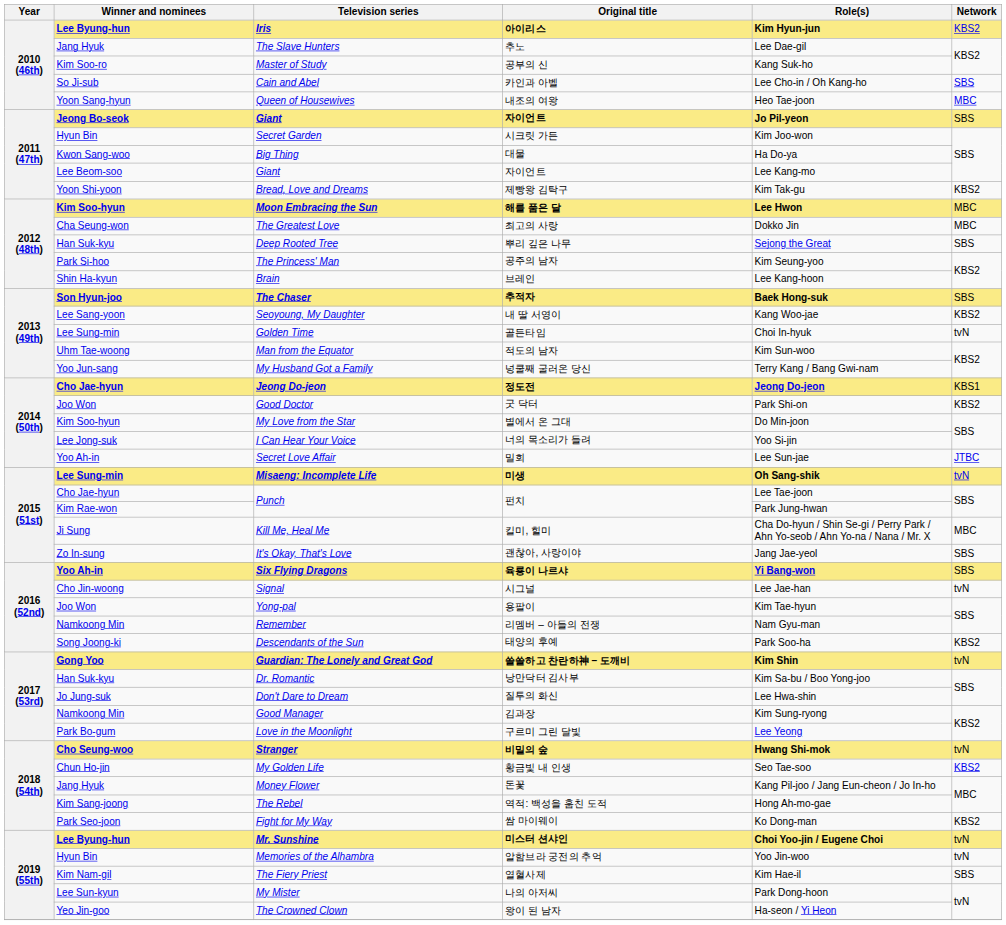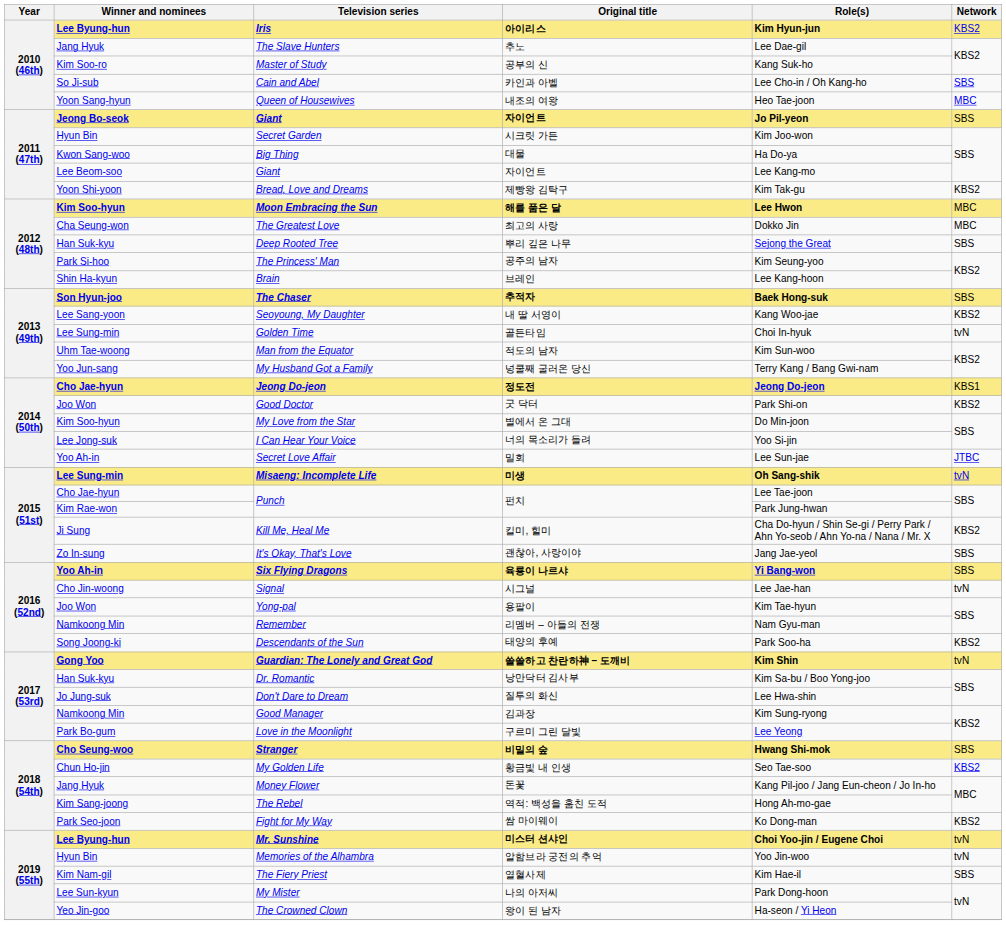 <table class="wikitable" style="width:100%;" cellpadding="6">
 <tr>
 <th style="width:5%;">Year</th>
 <th style="width:20%;">Winner and nominees</th>
 <th style="width:25%;">Television series</th>
 <th style="width:25%;">Original title</th>
 <th style="width:20%;">Role(s)</th>
 <th style="width:5%;">Network</th>
 </tr>
 <tr>
 <th rowspan="5">2010<br>(<a href='#'>46th</a>)</th>
 <td style="background:#FAEB86;"><strong><a href='#'>Lee Byung-hun</a> </strong></td>
 <td style="background:#FAEB86;"><strong><em><a href='#'>Iris</a></em></strong></td>
 <td style="background:#FAEB86;"><strong>아이리스</strong></td>
 <td style="background:#FAEB86;"><strong>Kim Hyun-jun</strong></td>
 <td style="background:#FAEB86;"><a href='#'>KBS2</a></td>
 </tr>
 <tr>
 <td><a href='#'>Jang Hyuk</a></td>
 <td><em><a href='#'>The Slave Hunters</a></em></td>
 <td>추노</td>
 <td>Lee Dae-gil</td>
 <td rowspan="2">KBS2</td>
 </tr>
 <tr>
 <td><a href='#'>Kim Soo-ro</a></td>
 <td><em><a href='#'>Master of Study</a></em></td>
 <td>공부의 신</td>
 <td>Kang Suk-ho</td>
 </tr>
 <tr>
 <td><a href='#'>So Ji-sub</a></td>
 <td><em><a href='#'>Cain and Abel</a></em></td>
 <td>카인과 아벨</td>
 <td>Lee Cho-in / Oh Kang-ho</td>
 <td><a href='#'>SBS</a></td>
 </tr>
 <tr>
 <td><a href='#'>Yoon Sang-hyun</a></td>
 <td><em><a href='#'>Queen of Housewives</a></em></td>
 <td>내조의 여왕</td>
 <td>Heo Tae-joon</td>
 <td><a href='#'>MBC</a></td>
 </tr>
 <tr>
 <th rowspan="5">2011<br>(<a href='#'>47th</a>)</th>
 <td style="background:#FAEB86;"><strong><a href='#'>Jeong Bo-seok</a> </strong></td>
 <td style="background:#FAEB86;"><em><a href='#'><strong>Giant</strong></a></em></td>
 <td style="background:#FAEB86;"><strong>자이언트</strong></td>
 <td style="background:#FAEB86;"><strong>Jo Pil-yeon</strong></td>
 <td style="background:#FAEB86;">SBS</td>
 </tr>
 <tr>
 <td><a href='#'>Hyun Bin</a></td>
 <td><em><a href='#'>Secret Garden</a></em></td>
 <td>시크릿 가든</td>
 <td>Kim Joo-won</td>
 <td rowspan="3">SBS</td>
 </tr>
 <tr>
 <td><a href='#'>Kwon Sang-woo</a></td>
 <td><em><a href='#'>Big Thing</a></em></td>
 <td>대물</td>
 <td>Ha Do-ya</td>
 </tr>
 <tr>
 <td><a href='#'>Lee Beom-soo</a></td>
 <td><em><a href='#'>Giant</a></em></td>
 <td>자이언트</td>
 <td>Lee Kang-mo</td>
 </tr>
 <tr>
 <td><a href='#'>Yoon Shi-yoon</a></td>
 <td><em><a href='#'>Bread, Love and Dreams</a></em></td>
 <td>제빵왕 김탁구</td>
 <td>Kim Tak-gu</td>
 <td>KBS2</td>
 </tr>
 <tr>
 <th rowspan="5">2012<br>(<a href='#'>48th</a>)</th>
 <td style="background:#FAEB86;"><strong><a href='#'>Kim Soo-hyun</a> </strong></td>
 <td style="background:#FAEB86;"><strong><em><a href='#'>Moon Embracing the Sun</a></em></strong></td>
 <td style="background:#FAEB86;"><strong>해를 품은 달</strong></td>
 <td style="background:#FAEB86;"><strong>Lee Hwon</strong></td>
 <td style="background:#FAEB86;">MBC</td>
 </tr>
 <tr>
 <td><a href='#'>Cha Seung-won</a></td>
 <td><em><a href='#'>The Greatest Love</a></em></td>
 <td>최고의 사랑</td>
 <td>Dokko Jin</td>
 <td>MBC</td>
 </tr>
 <tr>
 <td><a href='#'>Han Suk-kyu</a></td>
 <td><em><a href='#'>Deep Rooted Tree</a></em></td>
 <td>뿌리 깊은 나무</td>
 <td><a href='#'>Sejong the Great</a></td>
 <td>SBS</td>
 </tr>
 <tr>
 <td><a href='#'>Park Si-hoo</a></td>
 <td><em><a href='#'>The Princess' Man</a></em></td>
 <td>공주의 남자</td>
 <td>Kim Seung-yoo</td>
 <td rowspan="2">KBS2</td>
 </tr>
 <tr>
 <td><a href='#'>Shin Ha-kyun</a></td>
 <td><em><a href='#'>Brain</a></em></td>
 <td>브레인</td>
 <td>Lee Kang-hoon</td>
 </tr>
 <tr>
 <th rowspan="5">2013<br>(<a href='#'>49th</a>)</th>
 <td style="background:#FAEB86;"><strong><a href='#'>Son Hyun-joo</a> </strong></td>
 <td style="background:#FAEB86;"><strong><em><a href='#'>The Chaser</a></em></strong></td>
 <td style="background:#FAEB86;"><strong>추적자</strong></td>
 <td style="background:#FAEB86;"><strong>Baek Hong-suk</strong></td>
 <td style="background:#FAEB86;">SBS</td>
 </tr>
 <tr>
 <td><a href='#'>Lee Sang-yoon</a></td>
 <td><em><a href='#'>Seoyoung, My Daughter</a></em></td>
 <td>내 딸 서영이</td>
 <td>Kang Woo-jae</td>
 <td>KBS2</td>
 </tr>
 <tr>
 <td><a href='#'>Lee Sung-min</a></td>
 <td><em><a href='#'>Golden Time</a></em></td>
 <td>골든타임</td>
 <td>Choi In-hyuk</td>
 <td>tvN</td>
 </tr>
 <tr>
 <td><a href='#'>Uhm Tae-woong</a></td>
 <td><em><a href='#'>Man from the Equator</a></em></td>
 <td>적도의 남자</td>
 <td>Kim Sun-woo</td>
 <td rowspan="2">KBS2</td>
 </tr>
 <tr>
 <td><a href='#'>Yoo Jun-sang</a></td>
 <td><em><a href='#'>My Husband Got a Family</a></em></td>
 <td>넝쿨째 굴러온 당신</td>
 <td>Terry Kang / Bang Gwi-nam</td>
 </tr>
 <tr>
 <th rowspan="5">2014<br>(<a href='#'>50th</a>)</th>
 <td style="background:#FAEB86;"><strong><a href='#'>Cho Jae-hyun</a> </strong></td>
 <td style="background:#FAEB86;"><strong><em><a href='#'>Jeong Do-jeon</a></em></strong></td>
 <td style="background:#FAEB86;"><strong>정도전</strong></td>
 <td style="background:#FAEB86;"><strong><a href='#'>Jeong Do-jeon</a></strong></td>
 <td style="background:#FAEB86;">KBS1</td>
 </tr>
 <tr>
 <td><a href='#'>Joo Won</a></td>
 <td><em><a href='#'>Good Doctor</a></em></td>
 <td>굿 닥터</td>
 <td>Park Shi-on</td>
 <td>KBS2</td>
 </tr>
 <tr>
 <td><a href='#'>Kim Soo-hyun</a></td>
 <td><em><a href='#'>My Love from the Star</a></em></td>
 <td>별에서 온 그대</td>
 <td>Do Min-joon</td>
 <td rowspan="2">SBS</td>
 </tr>
 <tr>
 <td><a href='#'>Lee Jong-suk</a></td>
 <td><em><a href='#'>I Can Hear Your Voice</a></em></td>
 <td>너의 목소리가 들려</td>
 <td>Yoo Si-jin</td>
 </tr>
 <tr>
 <td><a href='#'>Yoo Ah-in</a></td>
 <td><em><a href='#'>Secret Love Affair</a></em></td>
 <td>밀회</td>
 <td>Lee Sun-jae</td>
 <td><a href='#'>JTBC</a></td>
 </tr>
 <tr>
 <th rowspan="5">2015<br>(<a href='#'>51st</a>)</th>
 <td style="background:#FAEB86;"><strong><a href='#'>Lee Sung-min</a> </strong></td>
 <td style="background:#FAEB86;"><strong><em><a href='#'>Misaeng: Incomplete Life</a></em></strong></td>
 <td style="background:#FAEB86;"><strong>미생</strong></td>
 <td style="background:#FAEB86;"><strong>Oh Sang-shik</strong></td>
 <td style="background:#FAEB86;"><a href='#'>tvN</a></td>
 </tr>
 <tr>
 <td><a href='#'>Cho Jae-hyun</a></td>
 <td rowspan="2"><em><a href='#'>Punch</a></em></td>
 <td rowspan="2">펀치</td>
 <td>Lee Tae-joon</td>
 <td rowspan="2">SBS</td>
 </tr>
 <tr>
 <td><a href='#'>Kim Rae-won</a></td>
 <td>Park Jung-hwan</td>
 </tr>
 <tr>
 <td><a href='#'>Ji Sung</a></td>
 <td><em><a href='#'>Kill Me, Heal Me</a></em></td>
 <td>킬미, 힐미</td>
 <td>Cha Do-hyun / Shin Se-gi / Perry Park / Ahn Yo-seob / Ahn Yo-na / Nana / Mr. X</td>
-<td>MBC</td>
+<td>KBS2</td>
 </tr>
 <tr>
 <td><a href='#'>Zo In-sung</a></td>
 <td><em><a href='#'>It's Okay, That's Love</a></em></td>
 <td>괜찮아, 사랑이야</td>
 <td>Jang Jae-yeol</td>
 <td>SBS</td>
 </tr>
 <tr>
 <th rowspan="5">2016<br>(<a href='#'>52nd</a>)</th>
 <td style="background:#FAEB86;"><strong><a href='#'>Yoo Ah-in</a> </strong></td>
 <td style="background:#FAEB86;"><strong><em><a href='#'>Six Flying Dragons</a></em></strong></td>
 <td style="background:#FAEB86;"><strong>육룡이 나르샤</strong></td>
 <td style="background:#FAEB86;"><strong><a href='#'>Yi Bang-won</a></strong></td>
 <td style="background:#FAEB86;">SBS</td>
 </tr>
 <tr>
 <td><a href='#'>Cho Jin-woong</a></td>
 <td><em><a href='#'>Signal</a></em></td>
 <td>시그널</td>
 <td>Lee Jae-han</td>
 <td>tvN</td>
 </tr>
 <tr>
 <td><a href='#'>Joo Won</a></td>
 <td><em><a href='#'>Yong-pal</a></em></td>
 <td>용팔이</td>
 <td>Kim Tae-hyun</td>
 <td rowspan="2">SBS</td>
 </tr>
 <tr>
 <td><a href='#'>Namkoong Min</a></td>
 <td><em><a href='#'>Remember</a></em></td>
 <td>리멤버 – 아들의 전쟁</td>
 <td>Nam Gyu-man</td>
 </tr>
 <tr>
 <td><a href='#'>Song Joong-ki</a></td>
 <td><em><a href='#'>Descendants of the Sun</a></em></td>
 <td>태양의 후예</td>
 <td>Park Soo-ha</td>
 <td>KBS2</td>
 </tr>
 <tr>
 <th rowspan="5">2017<br>(<a href='#'>53rd</a>)</th>
 <td style="background:#FAEB86;"><strong><a href='#'>Gong Yoo</a> </strong></td>
 <td style="background:#FAEB86;"><strong><em><a href='#'>Guardian: The Lonely and Great God</a></em></strong></td>
 <td style="background:#FAEB86;"><strong>쓸쓸하고 찬란하神 – 도깨비</strong></td>
 <td style="background:#FAEB86;"><strong>Kim Shin</strong></td>
 <td style="background:#FAEB86;">tvN</td>
 </tr>
 <tr>
 <td><a href='#'>Han Suk-kyu</a></td>
 <td><em><a href='#'>Dr. Romantic</a></em></td>
 <td>낭만닥터 김사부</td>
 <td>Kim Sa-bu / Boo Yong-joo</td>
 <td rowspan="2">SBS</td>
 </tr>
 <tr>
 <td><a href='#'>Jo Jung-suk</a></td>
 <td><em><a href='#'>Don't Dare to Dream</a></em></td>
 <td>질투의 화신</td>
 <td>Lee Hwa-shin</td>
 </tr>
 <tr>
 <td><a href='#'>Namkoong Min</a></td>
 <td><em><a href='#'>Good Manager</a></em></td>
 <td>김과장</td>
 <td>Kim Sung-ryong</td>
 <td rowspan="2">KBS2</td>
 </tr>
 <tr>
 <td><a href='#'>Park Bo-gum</a></td>
 <td><em><a href='#'>Love in the Moonlight</a></em></td>
 <td>구르미 그린 달빛</td>
 <td><a href='#'>Lee Yeong</a></td>
 </tr>
 <tr>
 <th rowspan="5">2018<br>(<a href='#'>54th</a>)</th>
 <td style="background:#FAEB86;"><strong><a href='#'>Cho Seung-woo</a> </strong></td>
 <td style="background:#FAEB86;"><strong><em><a href='#'>Stranger</a></em></strong></td>
 <td style="background:#FAEB86;"><strong>비밀의 숲</strong></td>
 <td style="background:#FAEB86;"><strong>Hwang Shi-mok </strong></td>
-<td style="background:#FAEB86;">tvN</td>
+<td style="background:#FAEB86;">SBS</td>
 </tr>
 <tr>
 <td><a href='#'>Chun Ho-jin</a></td>
 <td><em><a href='#'>My Golden Life</a></em></td>
 <td>황금빛 내 인생</td>
 <td>Seo Tae-soo</td>
 <td><a href='#'>KBS2</a></td>
 </tr>
 <tr>
 <td><a href='#'>Jang Hyuk</a></td>
 <td><em><a href='#'>Money Flower</a></em></td>
 <td>돈꽃</td>
 <td>Kang Pil-joo / Jang Eun-cheon / Jo In-ho</td>
 <td rowspan="2">MBC</td>
 </tr>
 <tr>
 <td><a href='#'>Kim Sang-joong</a></td>
 <td><em><a href='#'>The Rebel</a></em></td>
 <td>역적: 백성을 훔친 도적</td>
 <td>Hong Ah-mo-gae</td>
 </tr>
 <tr>
 <td><a href='#'>Park Seo-joon</a></td>
 <td><em><a href='#'>Fight for My Way</a></em></td>
 <td>쌈 마이웨이</td>
 <td>Ko Dong-man</td>
 <td>KBS2</td>
 </tr>
 <tr>
 <th rowspan="5">2019<br>(<a href='#'>55th</a>)</th>
 <td style="background:#FAEB86;"><strong><a href='#'>Lee Byung-hun</a> </strong></td>
 <td style="background:#FAEB86;"><strong><em><a href='#'>Mr. Sunshine</a></em></strong></td>
 <td style="background:#FAEB86;"><strong>미스터 션샤인</strong></td>
 <td style="background:#FAEB86;"><strong>Choi Yoo-jin / Eugene Choi </strong></td>
 <td style="background:#FAEB86;">tvN</td>
 </tr>
 <tr>
 <td><a href='#'>Hyun Bin</a></td>
 <td><em><a href='#'>Memories of the Alhambra</a></em></td>
 <td>알함브라 궁전의 추억</td>
 <td>Yoo Jin-woo</td>
 <td>tvN</td>
 </tr>
 <tr>
 <td><a href='#'>Kim Nam-gil</a></td>
 <td><em><a href='#'>The Fiery Priest</a></em></td>
 <td>열혈사제</td>
 <td>Kim Hae-il</td>
 <td>SBS</td>
 </tr>
 <tr>
 <td><a href='#'>Lee Sun-kyun</a></td>
 <td><em><a href='#'>My Mister</a></em></td>
 <td>나의 아저씨</td>
 <td>Park Dong-hoon</td>
 <td rowspan=2>tvN</td>
 </tr>
 <tr>
 <td><a href='#'>Yeo Jin-goo</a></td>
 <td><em><a href='#'>The Crowned Clown</a></em></td>
 <td>왕이 된 남자</td>
 <td>Ha-seon / <a href='#'>Yi Heon</a></td>
 </tr>
 <tr>
 </tr>
 </table>
